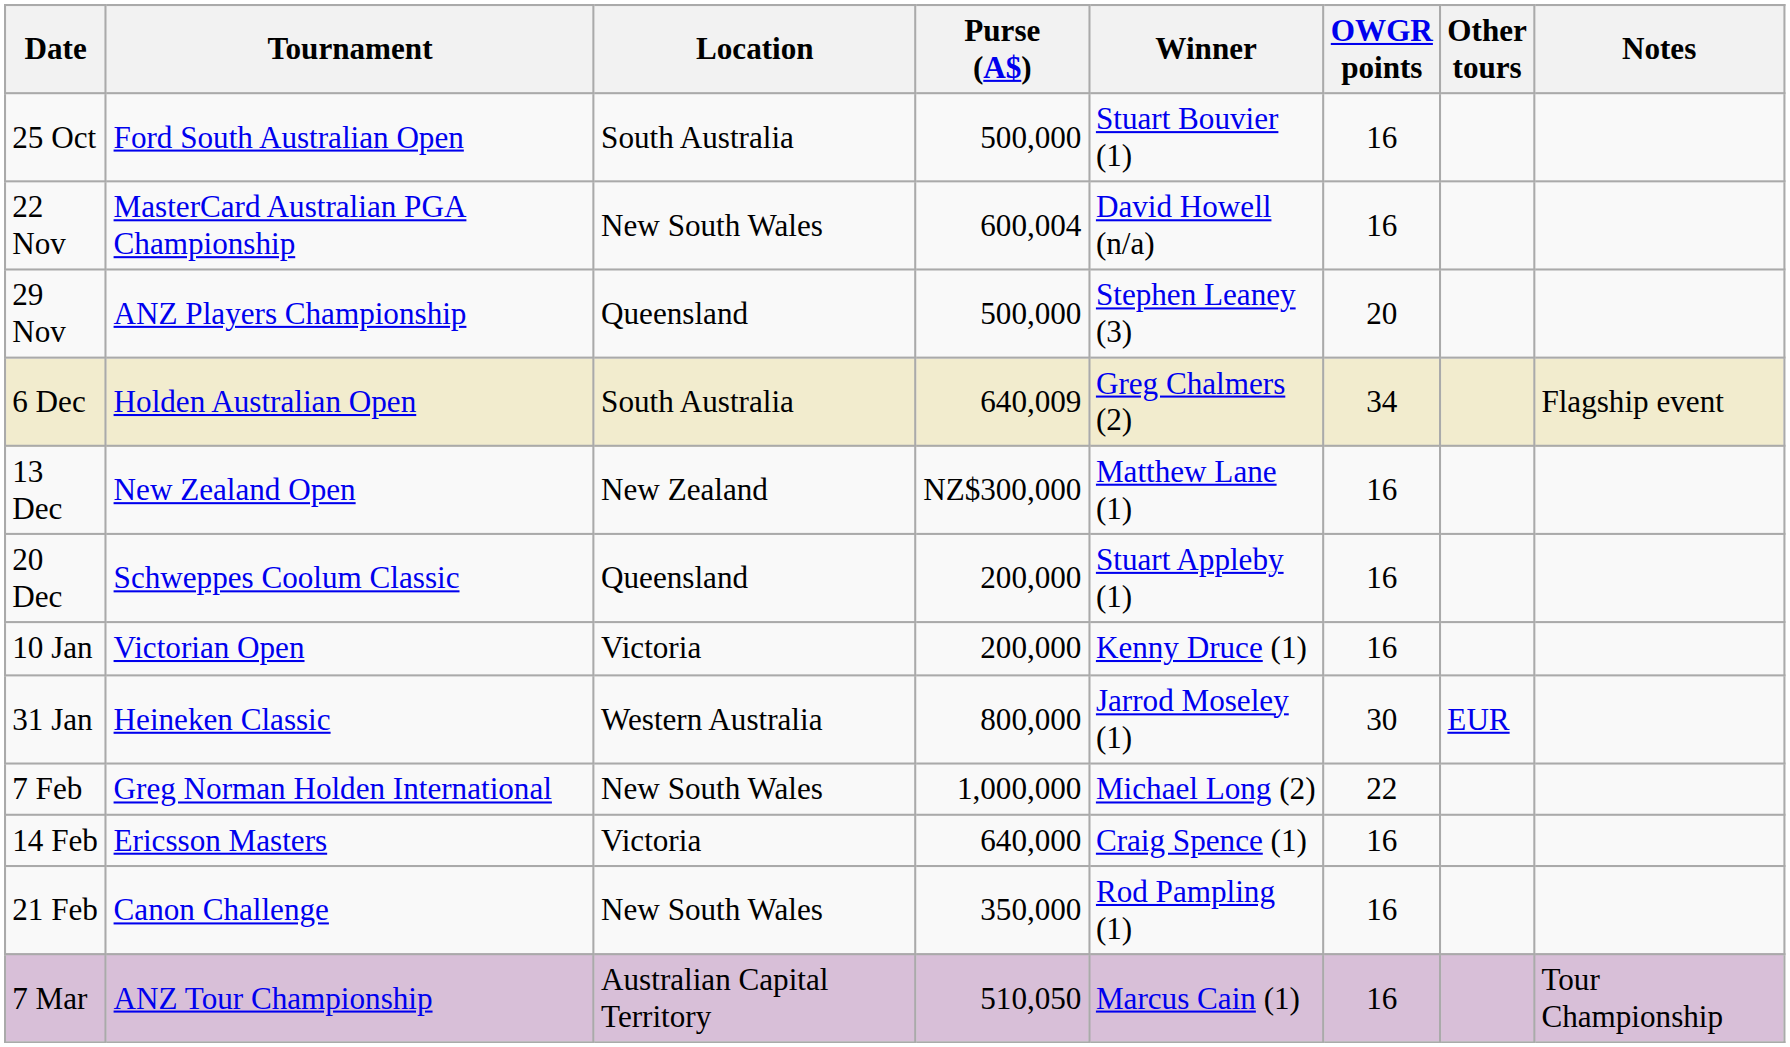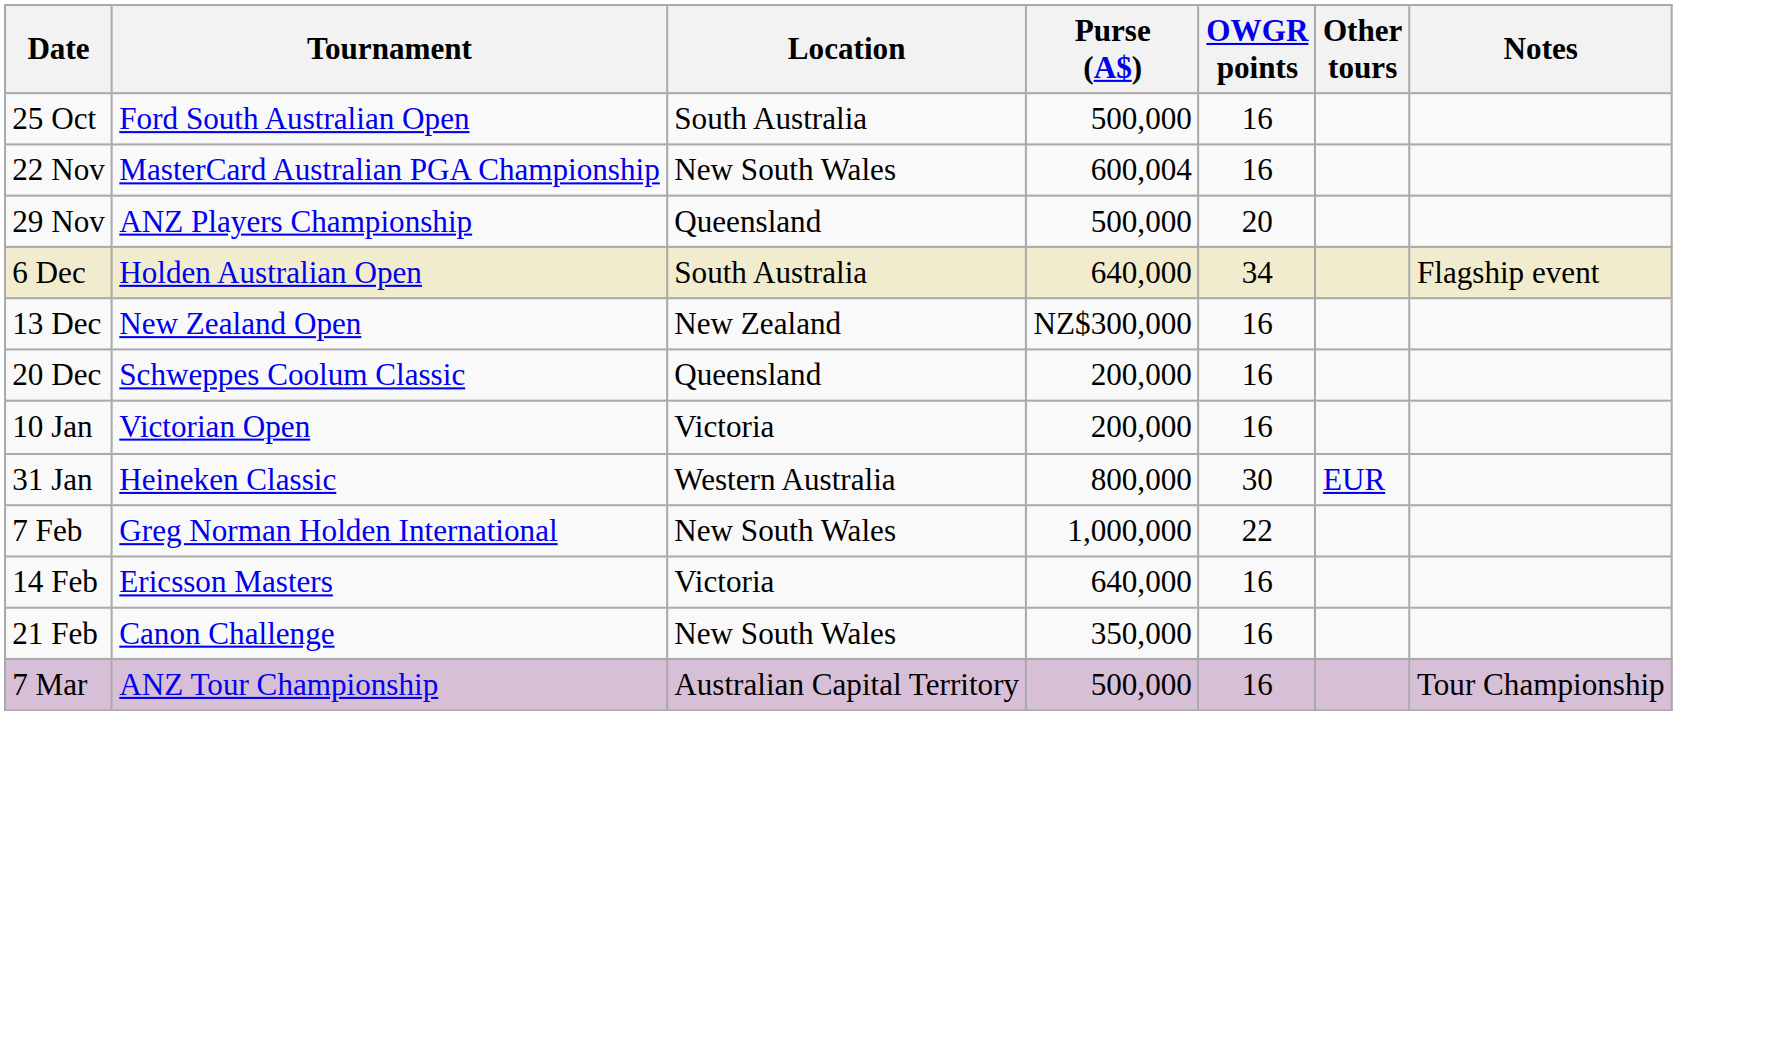 <table class="wikitable" style="font-size:95%">
 <tr>
 <th>Date</th>
 <th>Tournament</th>
 <th>Location</th>
 <th>Purse<br>(<a href='#'>A$</a>)</th>
-<th>Winner</th>
 <th><a href='#'>OWGR</a><br>points</th>
 <th>Other<br>tours</th>
 <th>Notes</th>
 </tr>
 <tr>
 <td>25 Oct</td>
 <td><a href='#'>Ford South Australian Open</a></td>
 <td>South Australia</td>
 <td align=right>500,000</td>
-<td> <a href='#'>Stuart Bouvier</a> (1)</td>
 <td align=center>16</td>
 <td></td>
 <td></td>
 </tr>
 <tr>
 <td>22 Nov</td>
 <td><a href='#'>MasterCard Australian PGA Championship</a></td>
 <td>New South Wales</td>
 <td align=right>600,004</td>
-<td> <a href='#'>David Howell</a> (n/a)</td>
 <td align=center>16</td>
 <td></td>
 <td></td>
 </tr>
 <tr>
 <td>29 Nov</td>
 <td><a href='#'>ANZ Players Championship</a></td>
 <td>Queensland</td>
 <td align=right>500,000</td>
-<td> <a href='#'>Stephen Leaney</a> (3)</td>
 <td align=center>20</td>
 <td></td>
 <td></td>
 </tr>
 <tr style="background:#f2ecce;">
 <td>6 Dec</td>
 <td><a href='#'>Holden Australian Open</a></td>
 <td>South Australia</td>
-<td align=right>640,009</td>
-<td> <a href='#'>Greg Chalmers</a> (2)</td>
+<td align=right>640,000</td>
 <td align=center>34</td>
 <td></td>
 <td>Flagship event</td>
 </tr>
 <tr>
 <td>13 Dec</td>
 <td><a href='#'>New Zealand Open</a></td>
 <td>New Zealand</td>
 <td align=right>NZ$300,000</td>
-<td> <a href='#'>Matthew Lane</a> (1)</td>
 <td align=center>16</td>
 <td></td>
 <td></td>
 </tr>
 <tr>
 <td>20 Dec</td>
 <td><a href='#'>Schweppes Coolum Classic</a></td>
 <td>Queensland</td>
 <td align=right>200,000</td>
-<td> <a href='#'>Stuart Appleby</a> (1)</td>
 <td align=center>16</td>
 <td></td>
 <td></td>
 </tr>
 <tr>
 <td>10 Jan</td>
 <td><a href='#'>Victorian Open</a></td>
 <td>Victoria</td>
 <td align=right>200,000</td>
-<td> <a href='#'>Kenny Druce</a> (1)</td>
 <td align=center>16</td>
 <td></td>
 <td></td>
 </tr>
 <tr>
 <td>31 Jan</td>
 <td><a href='#'>Heineken Classic</a></td>
 <td>Western Australia</td>
 <td align=right>800,000</td>
-<td> <a href='#'>Jarrod Moseley</a> (1)</td>
 <td align=center>30</td>
 <td><a href='#'>EUR</a></td>
 <td></td>
 </tr>
 <tr>
 <td>7 Feb</td>
 <td><a href='#'>Greg Norman Holden International</a></td>
 <td>New South Wales</td>
 <td align=right>1,000,000</td>
-<td> <a href='#'>Michael Long</a> (2)</td>
 <td align=center>22</td>
 <td></td>
 <td></td>
 </tr>
 <tr>
 <td>14 Feb</td>
 <td><a href='#'>Ericsson Masters</a></td>
 <td>Victoria</td>
 <td align=right>640,000</td>
-<td> <a href='#'>Craig Spence</a> (1)</td>
 <td align=center>16</td>
 <td></td>
 <td></td>
 </tr>
 <tr>
 <td>21 Feb</td>
 <td><a href='#'>Canon Challenge</a></td>
 <td>New South Wales</td>
 <td align=right>350,000</td>
-<td> <a href='#'>Rod Pampling</a> (1)</td>
 <td align=center>16</td>
 <td></td>
 <td></td>
 </tr>
 <tr style="background:thistle;">
 <td>7 Mar</td>
 <td><a href='#'>ANZ Tour Championship</a></td>
 <td>Australian Capital Territory</td>
-<td align=right>510,050</td>
-<td> <a href='#'>Marcus Cain</a> (1)</td>
+<td align=right>500,000</td>
 <td align=center>16</td>
 <td></td>
 <td>Tour Championship</td>
 </tr>
 </table>
